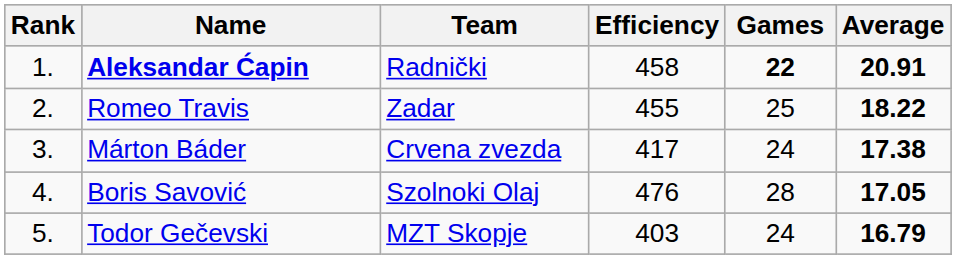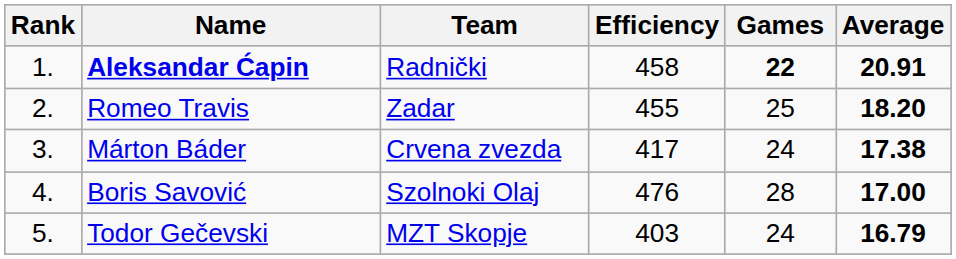 <table class="wikitable" style="text-align: center;">
 <tr>
 <th>Rank</th>
 <th width="175">Name</th>
 <th width="120">Team</th>
 <th width="60">Efficiency</th>
 <th width="60">Games</th>
 <th width="60">Average</th>
 </tr>
 <tr>
 <td>1.</td>
 <td align="left"> <strong><a href='#'>Aleksandar Ćapin</a></strong></td>
 <td align="left"> <a href='#'>Radnički</a></td>
 <td>458</td>
 <td><strong>22</strong></td>
 <td><strong>20.91</strong></td>
 </tr>
 <tr>
 <td>2.</td>
 <td align="left"> <a href='#'>Romeo Travis</a></td>
 <td align="left"> <a href='#'>Zadar</a></td>
 <td>455</td>
 <td>25</td>
-<td><strong>18.22</strong></td>
+<td><strong>18.20</strong></td>
 </tr>
 <tr>
 <td>3.</td>
 <td align="left"> <a href='#'>Márton Báder</a></td>
 <td align="left"> <a href='#'>Crvena zvezda</a></td>
 <td>417</td>
 <td>24</td>
 <td><strong>17.38</strong></td>
 </tr>
 <tr>
 <td>4.</td>
 <td align="left"> <a href='#'>Boris Savović</a></td>
 <td align="left"> <a href='#'>Szolnoki Olaj</a></td>
 <td>476</td>
 <td>28</td>
-<td><strong>17.05</strong></td>
+<td><strong>17.00</strong></td>
 </tr>
 <tr>
 <td>5.</td>
 <td align="left"> <a href='#'>Todor Gečevski</a></td>
 <td align="left"> <a href='#'>MZT Skopje</a></td>
 <td>403</td>
 <td>24</td>
 <td><strong>16.79</strong></td>
 </tr>
 </table>
